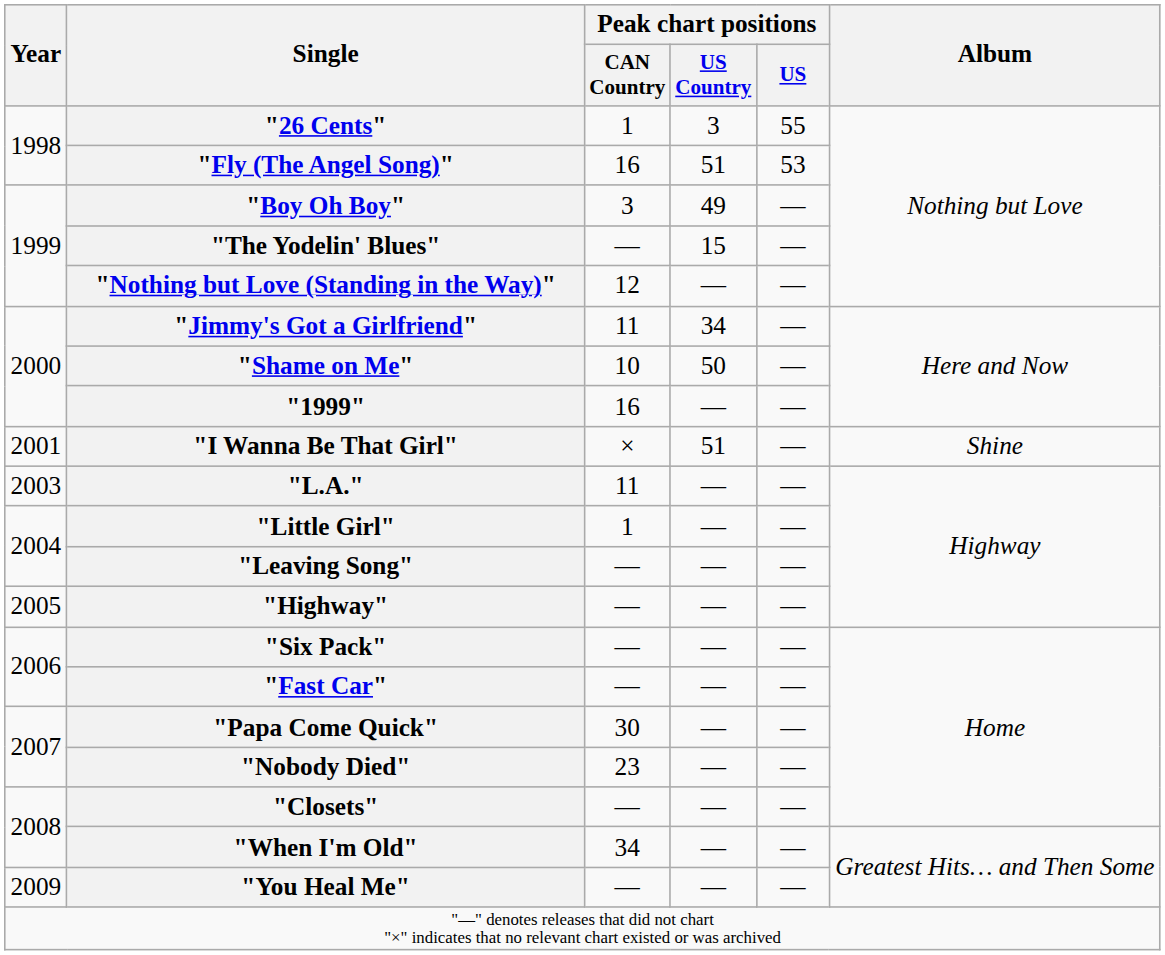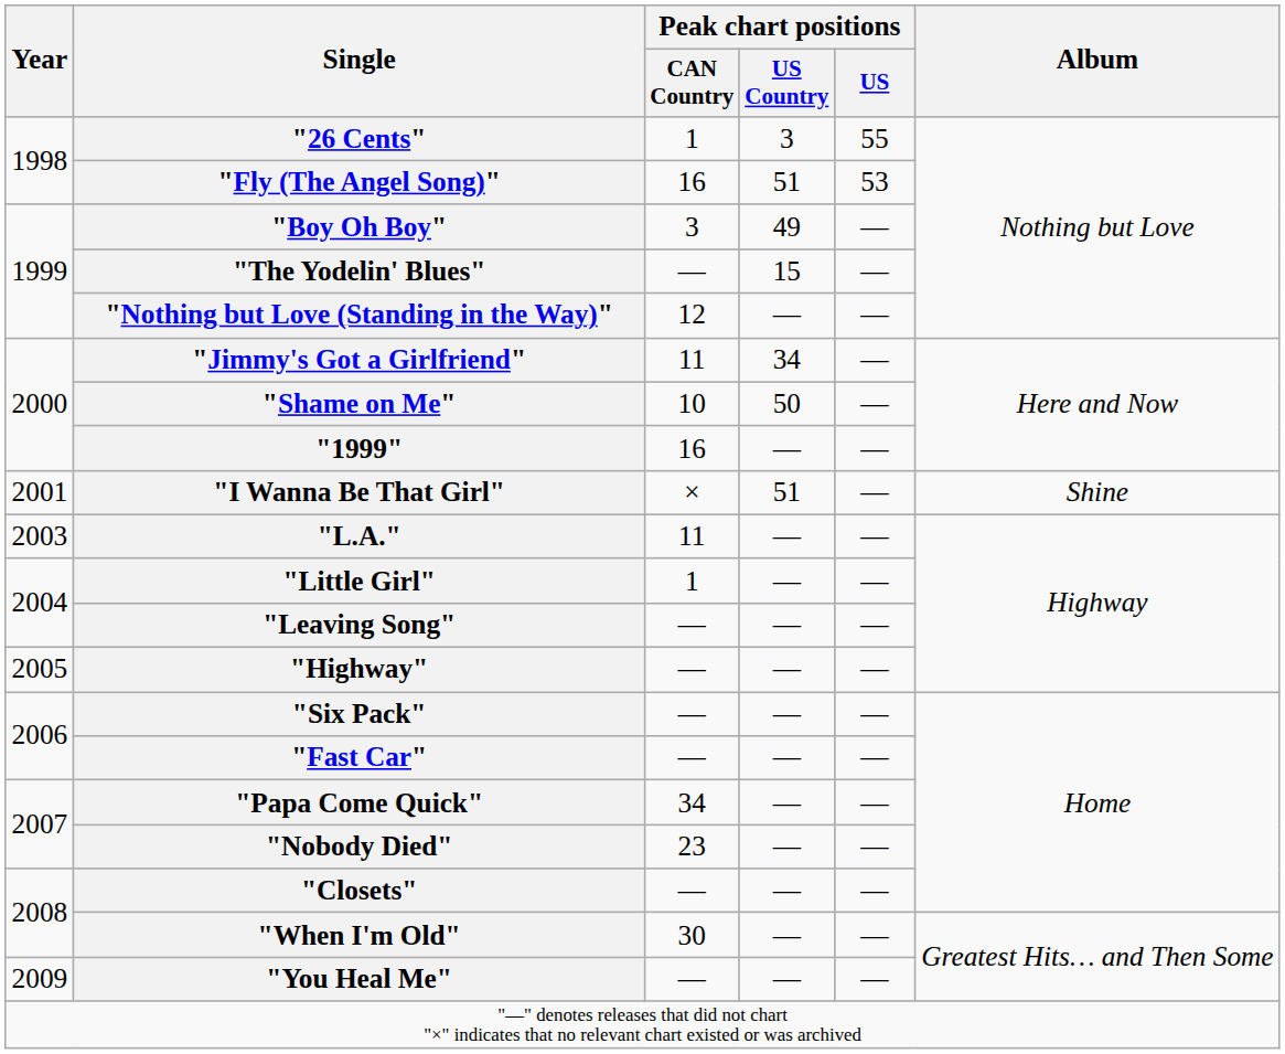 <table class="wikitable plainrowheaders" style="text-align:center;">
 <tr>
 <th rowspan="2">Year</th>
 <th rowspan="2" style="width:20em;">Single</th>
 <th colspan="3">Peak chart positions</th>
 <th rowspan="2">Album</th>
 </tr>
 <tr style="font-size:smaller;">
 <th width="40">CAN Country<br></th>
 <th width="40"><a href='#'>US Country</a><br></th>
 <th width="40"><a href='#'>US</a><br></th>
 </tr>
 <tr>
 <td rowspan="2">1998</td>
 <th scope="row">"<a href='#'>26 Cents</a>"</th>
 <td>1</td>
 <td>3</td>
 <td>55</td>
 <td rowspan="5"><em>Nothing but Love</em></td>
 </tr>
 <tr>
 <th scope="row">"<a href='#'>Fly (The Angel Song)</a>"</th>
 <td>16</td>
 <td>51</td>
 <td>53</td>
 </tr>
 <tr>
 <td rowspan="3">1999</td>
 <th scope="row">"<a href='#'>Boy Oh Boy</a>"</th>
 <td>3</td>
 <td>49</td>
 <td>—</td>
 </tr>
 <tr>
 <th scope="row">"The Yodelin' Blues"</th>
 <td>—</td>
 <td>15</td>
 <td>—</td>
 </tr>
 <tr>
 <th scope="row">"<a href='#'>Nothing but Love (Standing in the Way)</a>"</th>
 <td>12</td>
 <td>—</td>
 <td>—</td>
 </tr>
 <tr>
 <td rowspan="3">2000</td>
 <th scope="row">"<a href='#'>Jimmy's Got a Girlfriend</a>"</th>
 <td>11</td>
 <td>34</td>
 <td>—</td>
 <td rowspan="3"><em>Here and Now</em></td>
 </tr>
 <tr>
 <th scope="row">"<a href='#'>Shame on Me</a>"</th>
 <td>10</td>
 <td>50</td>
 <td>—</td>
 </tr>
 <tr>
 <th scope="row">"1999"</th>
 <td>16</td>
 <td>—</td>
 <td>—</td>
 </tr>
 <tr>
 <td>2001</td>
 <th scope="row">"I Wanna Be That Girl"</th>
 <td>×</td>
 <td>51</td>
 <td>—</td>
 <td><em>Shine</em> </td>
 </tr>
 <tr>
 <td>2003</td>
 <th scope="row">"L.A."</th>
 <td>11</td>
 <td>—</td>
 <td>—</td>
 <td rowspan="4"><em>Highway</em></td>
 </tr>
 <tr>
 <td rowspan="2">2004</td>
 <th scope="row">"Little Girl"</th>
 <td>1</td>
 <td>—</td>
 <td>—</td>
 </tr>
 <tr>
 <th scope="row">"Leaving Song"</th>
 <td>—</td>
 <td>—</td>
 <td>—</td>
 </tr>
 <tr>
 <td>2005</td>
 <th scope="row">"Highway"</th>
 <td>—</td>
 <td>—</td>
 <td>—</td>
 </tr>
 <tr>
 <td rowspan="2">2006</td>
 <th scope="row">"Six Pack"</th>
 <td>—</td>
 <td>—</td>
 <td>—</td>
 <td rowspan="5"><em>Home</em></td>
 </tr>
 <tr>
 <th scope="row">"<a href='#'>Fast Car</a>"</th>
 <td>—</td>
 <td>—</td>
 <td>—</td>
 </tr>
 <tr>
 <td rowspan="2">2007</td>
 <th scope="row">"Papa Come Quick"</th>
-<td>30</td>
+<td>34</td>
 <td>—</td>
 <td>—</td>
 </tr>
 <tr>
 <th scope="row">"Nobody Died"</th>
 <td>23</td>
 <td>—</td>
 <td>—</td>
 </tr>
 <tr>
 <td rowspan="2">2008</td>
 <th scope="row">"Closets"</th>
 <td>—</td>
 <td>—</td>
 <td>—</td>
 </tr>
 <tr>
 <th scope="row">"When I'm Old"</th>
-<td>34</td>
+<td>30</td>
 <td>—</td>
 <td>—</td>
 <td rowspan="2"><em>Greatest Hits… and Then Some</em></td>
 </tr>
 <tr>
 <td>2009</td>
 <th scope="row">"You Heal Me"</th>
 <td>—</td>
 <td>—</td>
 <td>—</td>
 </tr>
 <tr>
 <td colspan="6" style="font-size:8pt">"—" denotes releases that did not chart<br>"×" indicates that no relevant chart existed or was archived</td>
 </tr>
 </table>
